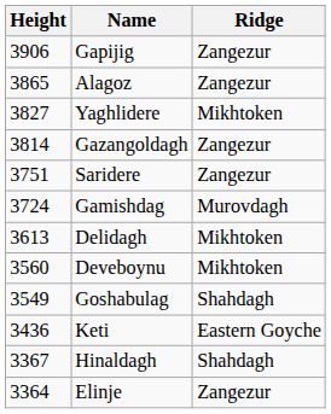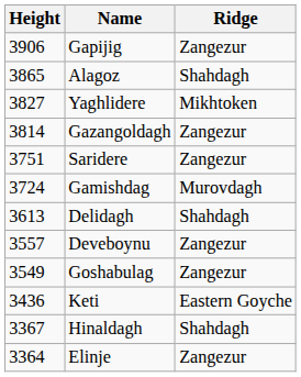 <table class="wikitable sortable">
 <tr>
 <th>Height</th>
 <th>Name</th>
 <th>Ridge</th>
 </tr>
 <tr>
 <td>3906</td>
 <td>Gapijig</td>
 <td>Zangezur</td>
 </tr>
 <tr>
 <td>3865</td>
 <td>Alagoz</td>
-<td>Zangezur</td>
+<td>Shahdagh</td>
 </tr>
 <tr>
 <td>3827</td>
 <td>Yaghlidere</td>
 <td>Mikhtoken</td>
 </tr>
 <tr>
 <td>3814</td>
 <td>Gazangoldagh</td>
 <td>Zangezur</td>
 </tr>
 <tr>
 <td>3751</td>
 <td>Saridere</td>
 <td>Zangezur</td>
 </tr>
 <tr>
 <td>3724</td>
 <td>Gamishdag</td>
 <td>Murovdagh</td>
 </tr>
 <tr>
 <td>3613</td>
 <td>Delidagh</td>
-<td>Mikhtoken</td>
+<td>Shahdagh</td>
 </tr>
 <tr>
-<td>3560</td>
+<td>3557</td>
 <td>Deveboynu</td>
-<td>Mikhtoken</td>
+<td>Zangezur</td>
 </tr>
 <tr>
 <td>3549</td>
 <td>Goshabulag</td>
-<td>Shahdagh</td>
+<td>Zangezur</td>
 </tr>
 <tr>
 <td>3436</td>
 <td>Keti</td>
 <td>Eastern Goyche</td>
 </tr>
 <tr>
 <td>3367</td>
 <td>Hinaldagh</td>
 <td>Shahdagh</td>
 </tr>
 <tr>
 <td>3364</td>
 <td>Elinje</td>
 <td>Zangezur</td>
 </tr>
 </table>
